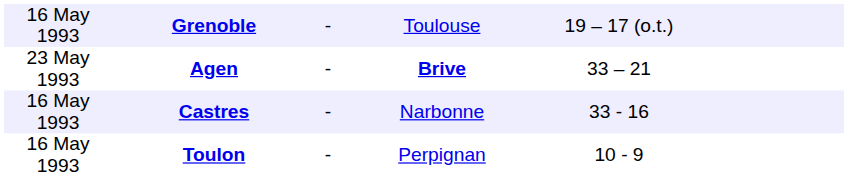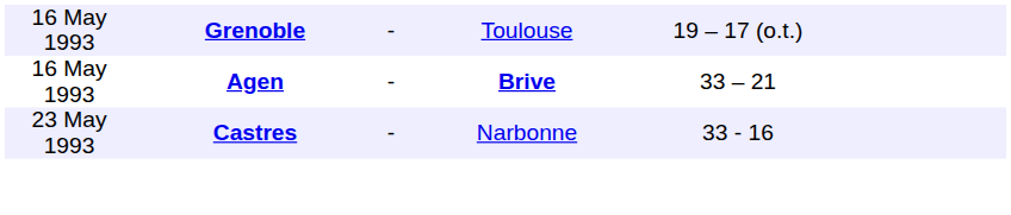 <table border=0 cellspacing=0 cellpadding=0>
 <tr align=center bgcolor=#EEEEFF>
 <td width=90>16 May 1993</td>
 <td width=170><strong><a href='#'>Grenoble</a></strong></td>
 <td width=20>-</td>
 <td width=170><a href='#'>Toulouse</a></td>
 <td width=125>19 – 17 (o.t.)</td>
 <td width=125></td>
 </tr>
 <tr align=center bgcolor=#FFFFFF>
-<td width=90>23 May 1993</td>
+<td width=90>16 May 1993</td>
 <td width=170><strong><a href='#'>Agen</a></strong></td>
 <td width=20>-</td>
 <td width=170><strong><a href='#'>Brive</a></strong></td>
 <td width=125>33 – 21</td>
 <td width=125></td>
 </tr>
 <tr align=center bgcolor=#EEEEFF>
-<td width=90>16 May 1993</td>
+<td width=90>23 May 1993</td>
 <td width=170><strong><a href='#'>Castres</a></strong></td>
 <td width=20>-</td>
 <td width=170><a href='#'>Narbonne</a></td>
 <td width=125>33 - 16</td>
 <td width=125></td>
 </tr>
-<tr align=center bgcolor=#FFFFFF>
-<td width=90>16 May 1993</td>
-<td width=170><strong><a href='#'>Toulon</a></strong></td>
-<td width=20>-</td>
-<td width=170><a href='#'>Perpignan</a></td>
-<td width=125>10 - 9</td>
-<td width=125></td>
-</tr>
 </table>
